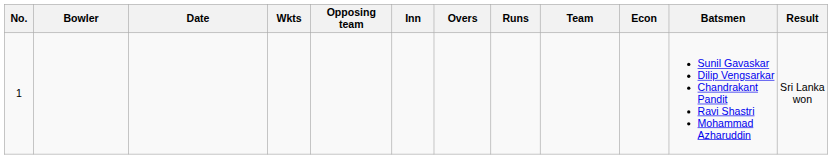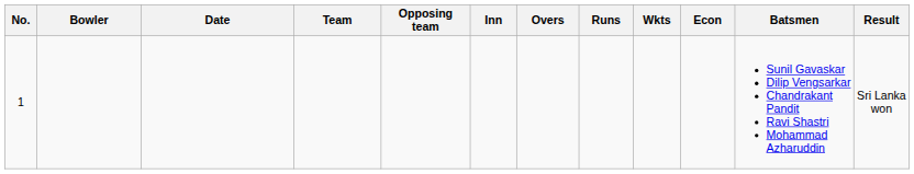 <table class="wikitable sortable" style="font-size: 100%">
 <tr align=center>
 <th scope="col" width="38">No.</th>
 <th scope="col" width="145">Bowler</th>
 <th scope="col" width="220">Date</th>
-<th scope="col" width="60">Wkts</th>
+<th scope="col" width="120">Team</th>
 <th scope="col" width="120">Opposing team</th>
 <th scope="col" width="60">Inn</th>
 <th scope="col" width="82">Overs</th>
 <th scope="col" width="70">Runs</th>
-<th scope="col" width="120">Team</th>
+<th scope="col" width="60">Wkts</th>
 <th scope="col" width="70">Econ</th>
 <th scope="col" width="160" class="unsortable">Batsmen</th>
 <th scope="col" width="70">Result</th>
 </tr>
 <tr align=center>
 <td scope="row">1</td>
 <td></td>
 <td></td>
 <td></td>
 <td></td>
 <td></td>
 <td></td>
 <td></td>
 <td></td>
 <td></td>
 <td align=left><br><ul><li><a href='#'>Sunil Gavaskar</a></li><li><a href='#'>Dilip Vengsarkar</a></li><li><a href='#'>Chandrakant Pandit</a></li><li><a href='#'>Ravi Shastri</a></li><li><a href='#'>Mohammad Azharuddin</a></li></ul></td>
 <td>Sri Lanka won</td>
 </tr>
 </table>
